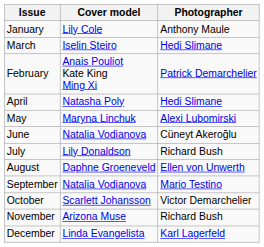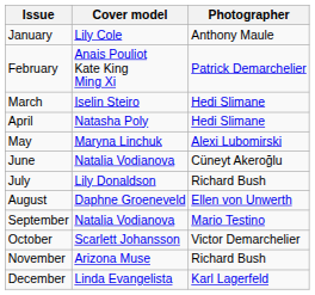 <table class="sortable wikitable">
 <tr>
 <th>Issue</th>
 <th>Cover model</th>
 <th>Photographer</th>
 </tr>
 <tr>
 <td>January</td>
 <td><a href='#'>Lily Cole</a></td>
 <td>Anthony Maule</td>
 </tr>
 <tr>
+<td>February</td>
+<td><a href='#'>Anais Pouliot</a><br>Kate King<br><a href='#'>Ming Xi</a></td>
+<td><a href='#'>Patrick Demarchelier</a></td>
+</tr>
+<tr>
 <td>March</td>
 <td><a href='#'>Iselin Steiro</a></td>
 <td><a href='#'>Hedi Slimane</a></td>
-</tr>
-<tr>
-<td>February</td>
-<td><a href='#'>Anais Pouliot</a><br>Kate King<br><a href='#'>Ming Xi</a></td>
-<td><a href='#'>Patrick Demarchelier</a></td>
 </tr>
 <tr>
 <td>April</td>
 <td><a href='#'>Natasha Poly</a></td>
 <td><a href='#'>Hedi Slimane</a></td>
 </tr>
 <tr>
 <td>May</td>
 <td><a href='#'>Maryna Linchuk</a></td>
 <td><a href='#'>Alexi Lubomirski</a></td>
 </tr>
 <tr>
 <td>June</td>
 <td><a href='#'>Natalia Vodianova</a></td>
 <td>Cüneyt Akeroğlu</td>
 </tr>
 <tr>
 <td>July</td>
 <td><a href='#'>Lily Donaldson</a></td>
 <td>Richard Bush</td>
 </tr>
 <tr>
 <td>August</td>
 <td><a href='#'>Daphne Groeneveld</a></td>
 <td><a href='#'>Ellen von Unwerth</a></td>
 </tr>
 <tr>
 <td>September</td>
 <td><a href='#'>Natalia Vodianova</a></td>
 <td><a href='#'>Mario Testino</a></td>
 </tr>
 <tr>
 <td>October</td>
 <td><a href='#'>Scarlett Johansson</a></td>
 <td>Victor Demarchelier</td>
 </tr>
 <tr>
 <td>November</td>
 <td><a href='#'>Arizona Muse</a></td>
 <td>Richard Bush</td>
 </tr>
 <tr>
 <td>December</td>
 <td><a href='#'>Linda Evangelista</a></td>
 <td><a href='#'>Karl Lagerfeld</a></td>
 </tr>
 </table>
